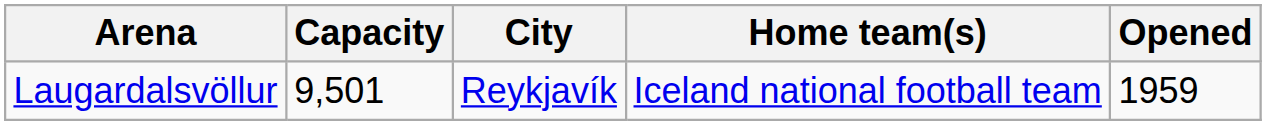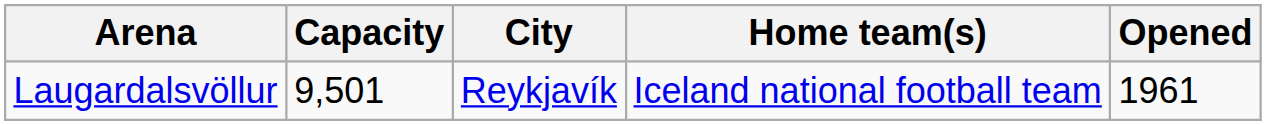 <table class="wikitable sortable">
 <tr>
 <th>Arena</th>
 <th>Capacity</th>
 <th>City</th>
 <th>Home team(s)</th>
 <th>Opened</th>
 </tr>
 <tr>
 <td><a href='#'>Laugardalsvöllur</a></td>
 <td>9,501</td>
 <td><a href='#'>Reykjavík</a></td>
 <td><a href='#'>Iceland national football team</a></td>
-<td>1959</td>
+<td>1961</td>
 </tr>
 </table>
